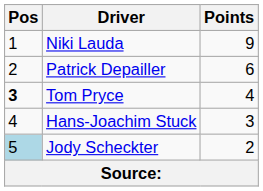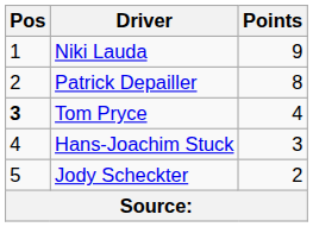 <table class="wikitable" style="font-size: 95%;">
 <tr>
 <th>Pos</th>
 <th>Driver</th>
 <th>Points</th>
 </tr>
 <tr>
 <td>1</td>
 <td> <a href='#'>Niki Lauda</a></td>
 <td align="right">9</td>
 </tr>
 <tr>
 <td>2</td>
 <td> <a href='#'>Patrick Depailler</a></td>
-<td align="right">6</td>
+<td align="right">8</td>
 </tr>
 <tr>
 <td><strong>3</strong></td>
 <td> <a href='#'>Tom Pryce</a></td>
 <td align="right">4</td>
 </tr>
 <tr>
 <td>4</td>
 <td> <a href='#'>Hans-Joachim Stuck</a></td>
 <td align="right">3</td>
 </tr>
 <tr>
-<td style="background: lightblue;">5</td>
+<td>5</td>
 <td> <a href='#'>Jody Scheckter</a></td>
 <td align="right">2</td>
 </tr>
 <tr>
 <th colspan=4>Source:</th>
 </tr>
 </table>
